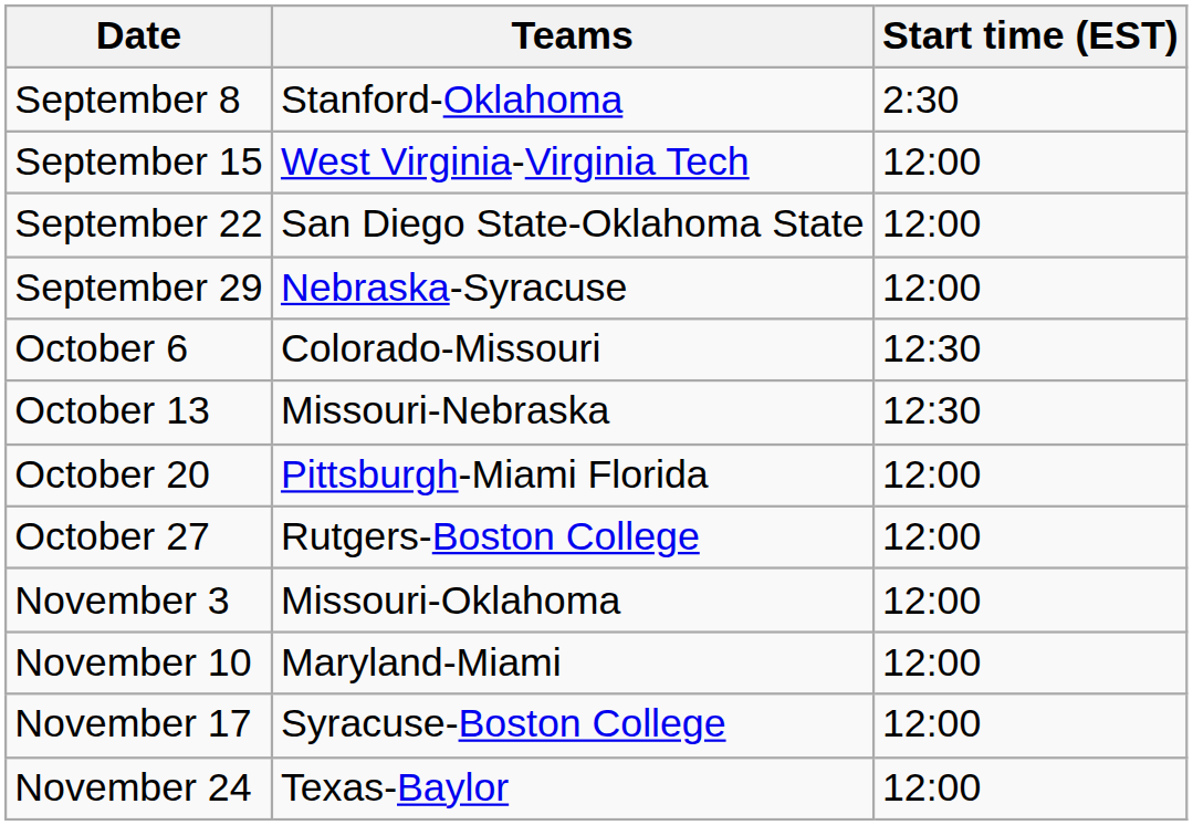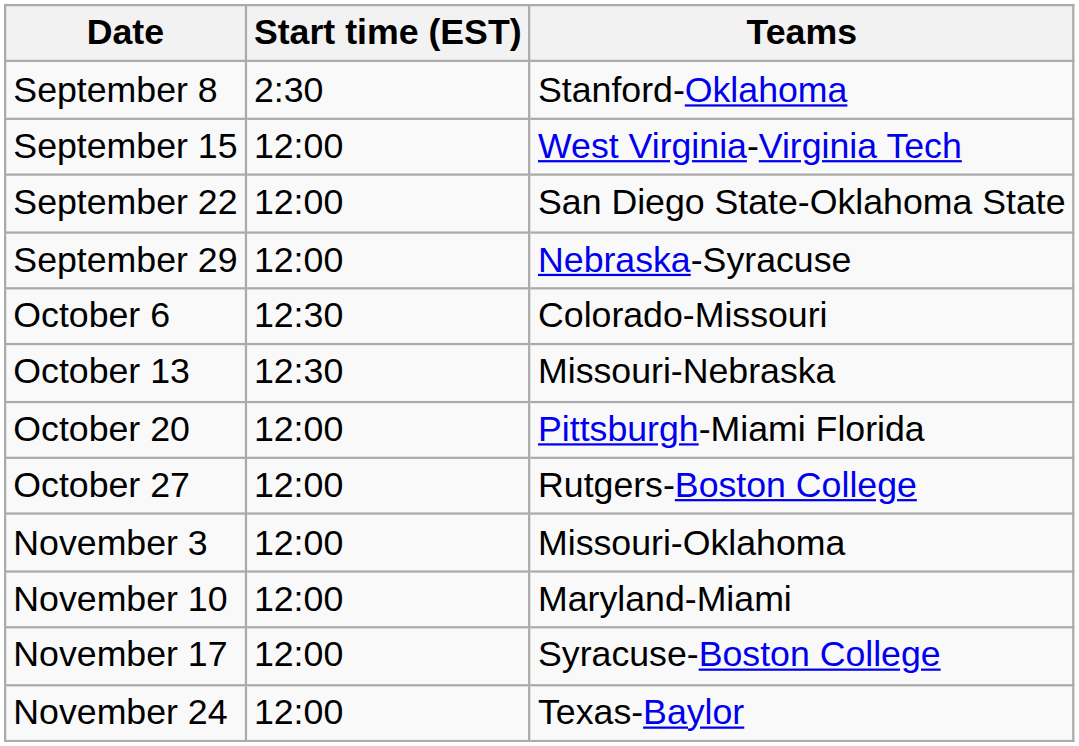 <table class="wikitable">
 <tr>
 <th>Date</th>
+<th>Start time (EST)</th>
 <th>Teams</th>
-<th>Start time (EST)</th>
 </tr>
 <tr>
 <td>September 8</td>
+<td>2:30</td>
 <td>Stanford-<a href='#'>Oklahoma</a></td>
-<td>2:30</td>
 </tr>
 <tr>
 <td>September 15</td>
+<td>12:00</td>
 <td><a href='#'>West Virginia</a>-<a href='#'>Virginia Tech</a></td>
-<td>12:00</td>
 </tr>
 <tr>
 <td>September 22</td>
+<td>12:00</td>
 <td>San Diego State-Oklahoma State</td>
-<td>12:00</td>
 </tr>
 <tr>
 <td>September 29</td>
+<td>12:00</td>
 <td><a href='#'>Nebraska</a>-Syracuse</td>
-<td>12:00</td>
 </tr>
 <tr>
 <td>October 6</td>
+<td>12:30</td>
 <td>Colorado-Missouri</td>
-<td>12:30</td>
 </tr>
 <tr>
 <td>October 13</td>
+<td>12:30</td>
 <td>Missouri-Nebraska</td>
-<td>12:30</td>
 </tr>
 <tr>
 <td>October 20</td>
+<td>12:00</td>
 <td><a href='#'>Pittsburgh</a>-Miami Florida</td>
-<td>12:00</td>
 </tr>
 <tr>
 <td>October 27</td>
+<td>12:00</td>
 <td>Rutgers-<a href='#'>Boston College</a></td>
-<td>12:00</td>
 </tr>
 <tr>
 <td>November 3</td>
+<td>12:00</td>
 <td>Missouri-Oklahoma</td>
-<td>12:00</td>
 </tr>
 <tr>
 <td>November 10</td>
+<td>12:00</td>
 <td>Maryland-Miami</td>
-<td>12:00</td>
 </tr>
 <tr>
 <td>November 17</td>
+<td>12:00</td>
 <td>Syracuse-<a href='#'>Boston College</a></td>
-<td>12:00</td>
 </tr>
 <tr>
 <td>November 24</td>
+<td>12:00</td>
 <td>Texas-<a href='#'>Baylor</a></td>
-<td>12:00</td>
 </tr>
 </table>
